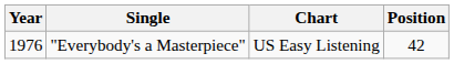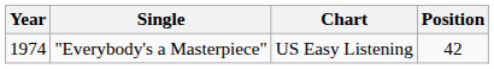 <table class="wikitable">
 <tr>
 <th>Year</th>
 <th>Single</th>
 <th>Chart</th>
 <th>Position</th>
 </tr>
 <tr>
-<td>1976</td>
+<td>1974</td>
 <td>"Everybody's a Masterpiece"</td>
 <td>US Easy Listening</td>
 <td align="center">42</td>
 </tr>
 </table>
